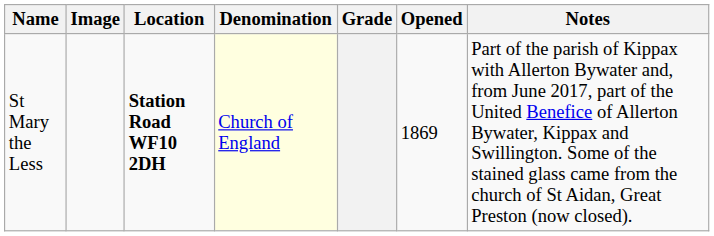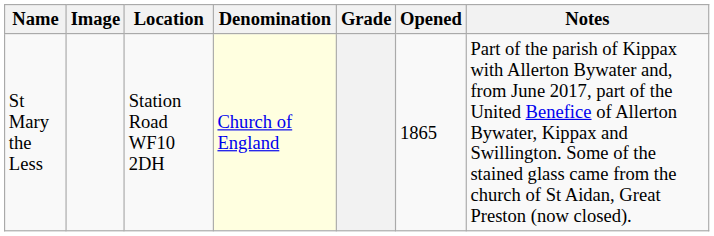 <table class="wikitable sortable">
 <tr>
 <th>Name</th>
 <th class="unsortable">Image</th>
 <th>Location</th>
 <th>Denomination</th>
 <th>Grade</th>
 <th>Opened</th>
 <th class="unsortable">Notes</th>
 </tr>
 <tr>
 <td>St Mary the Less</td>
 <td></td>
-<td><strong>Station Road WF10 2DH</strong></td>
+<td>Station Road WF10 2DH</td>
 <td style="background: lightyellow;"><a href='#'>Church of England</a></td>
 <th></th>
-<td>1869</td>
+<td>1865</td>
 <td>Part of the parish of Kippax with Allerton Bywater and, from June 2017, part of the United <a href='#'>Benefice</a> of Allerton Bywater, Kippax and Swillington. Some of the stained glass came from the church of St Aidan, Great Preston (now closed).</td>
 </tr>
 </table>
